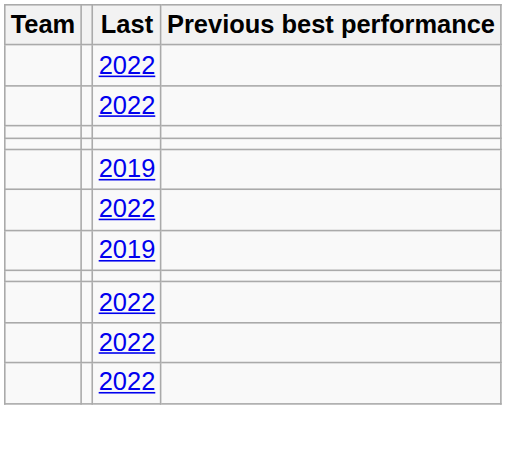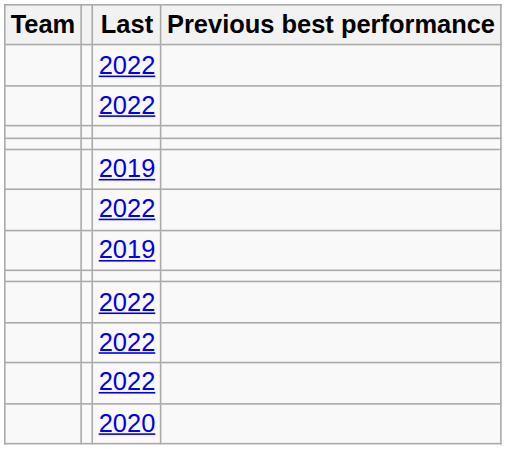 <table class="wikitable sortable" style="text-align: center;">
 <tr>
 <th>Team</th>
 <th data-sort-type="number"></th>
 <th>Last</th>
 <th>Previous best performance</th>
 </tr>
 <tr>
 <td align=left></td>
 <td></td>
 <td><a href='#'>2022</a></td>
 <td align=left></td>
 </tr>
 <tr>
 <td align=left></td>
 <td></td>
 <td><a href='#'>2022</a></td>
 <td align=left></td>
 </tr>
 <tr>
 <td align=left></td>
 <td></td>
 <td></td>
 <td align=left></td>
 </tr>
 <tr>
 <td align=left></td>
 <td></td>
 <td></td>
 <td align=left></td>
 </tr>
 <tr>
 <td align=left></td>
 <td></td>
 <td><a href='#'>2019</a></td>
 <td align=left></td>
 </tr>
 <tr>
 <td align=left></td>
 <td></td>
 <td><a href='#'>2022</a></td>
 <td align=left></td>
 </tr>
 <tr>
 <td align=left></td>
 <td></td>
 <td><a href='#'>2019</a></td>
 <td align=left></td>
 </tr>
 <tr>
 <td align=left></td>
 <td></td>
 <td></td>
 <td align=left></td>
 </tr>
 <tr>
 <td align=left></td>
 <td></td>
 <td><a href='#'>2022</a></td>
 <td align=left></td>
 </tr>
 <tr>
 <td align=left></td>
 <td></td>
 <td><a href='#'>2022</a></td>
 <td align=left></td>
 </tr>
 <tr>
 <td align=left></td>
 <td></td>
 <td><a href='#'>2022</a></td>
 <td align=left></td>
 </tr>
+<tr>
+<td align=left></td>
+<td></td>
+<td><a href='#'>2020</a></td>
+<td align=left></td>
+</tr>
 </table>
